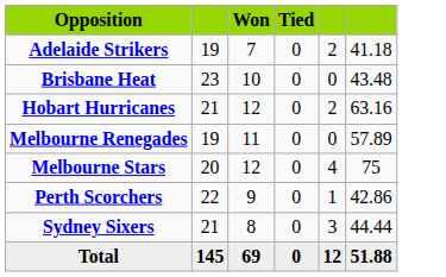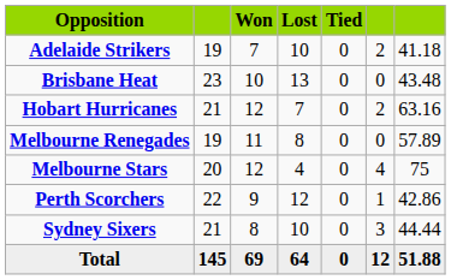 <table class="wikitable" style="font-size:100%">
 <tr>
 <th style="background:#96D701; color:black">Opposition</th>
 <th style="background:#96D701; color:black"></th>
 <th style="background:#96D701; color:black">Won</th>
+<th style="background:#96D701; color:black">Lost</th>
 <th style="background:#96D701; color:black">Tied</th>
 <th style="background:#96D701; color:black"></th>
 <th style="background:#96D701; color:black"></th>
 </tr>
 <tr align=center>
 <td><strong><a href='#'>Adelaide Strikers</a></strong></td>
 <td>19</td>
 <td>7</td>
+<td>10</td>
 <td>0</td>
 <td>2</td>
 <td>41.18</td>
 </tr>
 <tr align=center>
 <td><strong><a href='#'>Brisbane Heat</a></strong></td>
 <td>23</td>
 <td>10</td>
+<td>13</td>
 <td>0</td>
 <td>0</td>
 <td>43.48</td>
 </tr>
 <tr align=center>
 <td><strong><a href='#'>Hobart Hurricanes</a></strong></td>
 <td>21</td>
 <td>12</td>
+<td>7</td>
 <td>0</td>
 <td>2</td>
 <td>63.16</td>
 </tr>
 <tr align=center>
 <td><strong><a href='#'>Melbourne Renegades</a></strong></td>
 <td>19</td>
 <td>11</td>
+<td>8</td>
 <td>0</td>
 <td>0</td>
 <td>57.89</td>
 </tr>
 <tr align=center>
 <td><strong><a href='#'>Melbourne Stars</a></strong></td>
 <td>20</td>
 <td>12</td>
+<td>4</td>
 <td>0</td>
 <td>4</td>
 <td>75</td>
 </tr>
 <tr align=center>
 <td><strong><a href='#'>Perth Scorchers</a></strong></td>
 <td>22</td>
 <td>9</td>
+<td>12</td>
 <td>0</td>
 <td>1</td>
 <td>42.86</td>
 </tr>
 <tr align=center>
 <td><strong><a href='#'>Sydney Sixers</a></strong></td>
 <td>21</td>
 <td>8</td>
+<td>10</td>
 <td>0</td>
 <td>3</td>
 <td>44.44</td>
 </tr>
 <tr align=center style="background:#eee;">
 <td><strong>Total</strong></td>
 <td><strong>145</strong></td>
 <td><strong>69</strong></td>
+<td><strong>64</strong></td>
 <td><strong>0</strong></td>
 <td><strong>12</strong></td>
 <td><strong>51.88</strong></td>
 </tr>
 </table>
